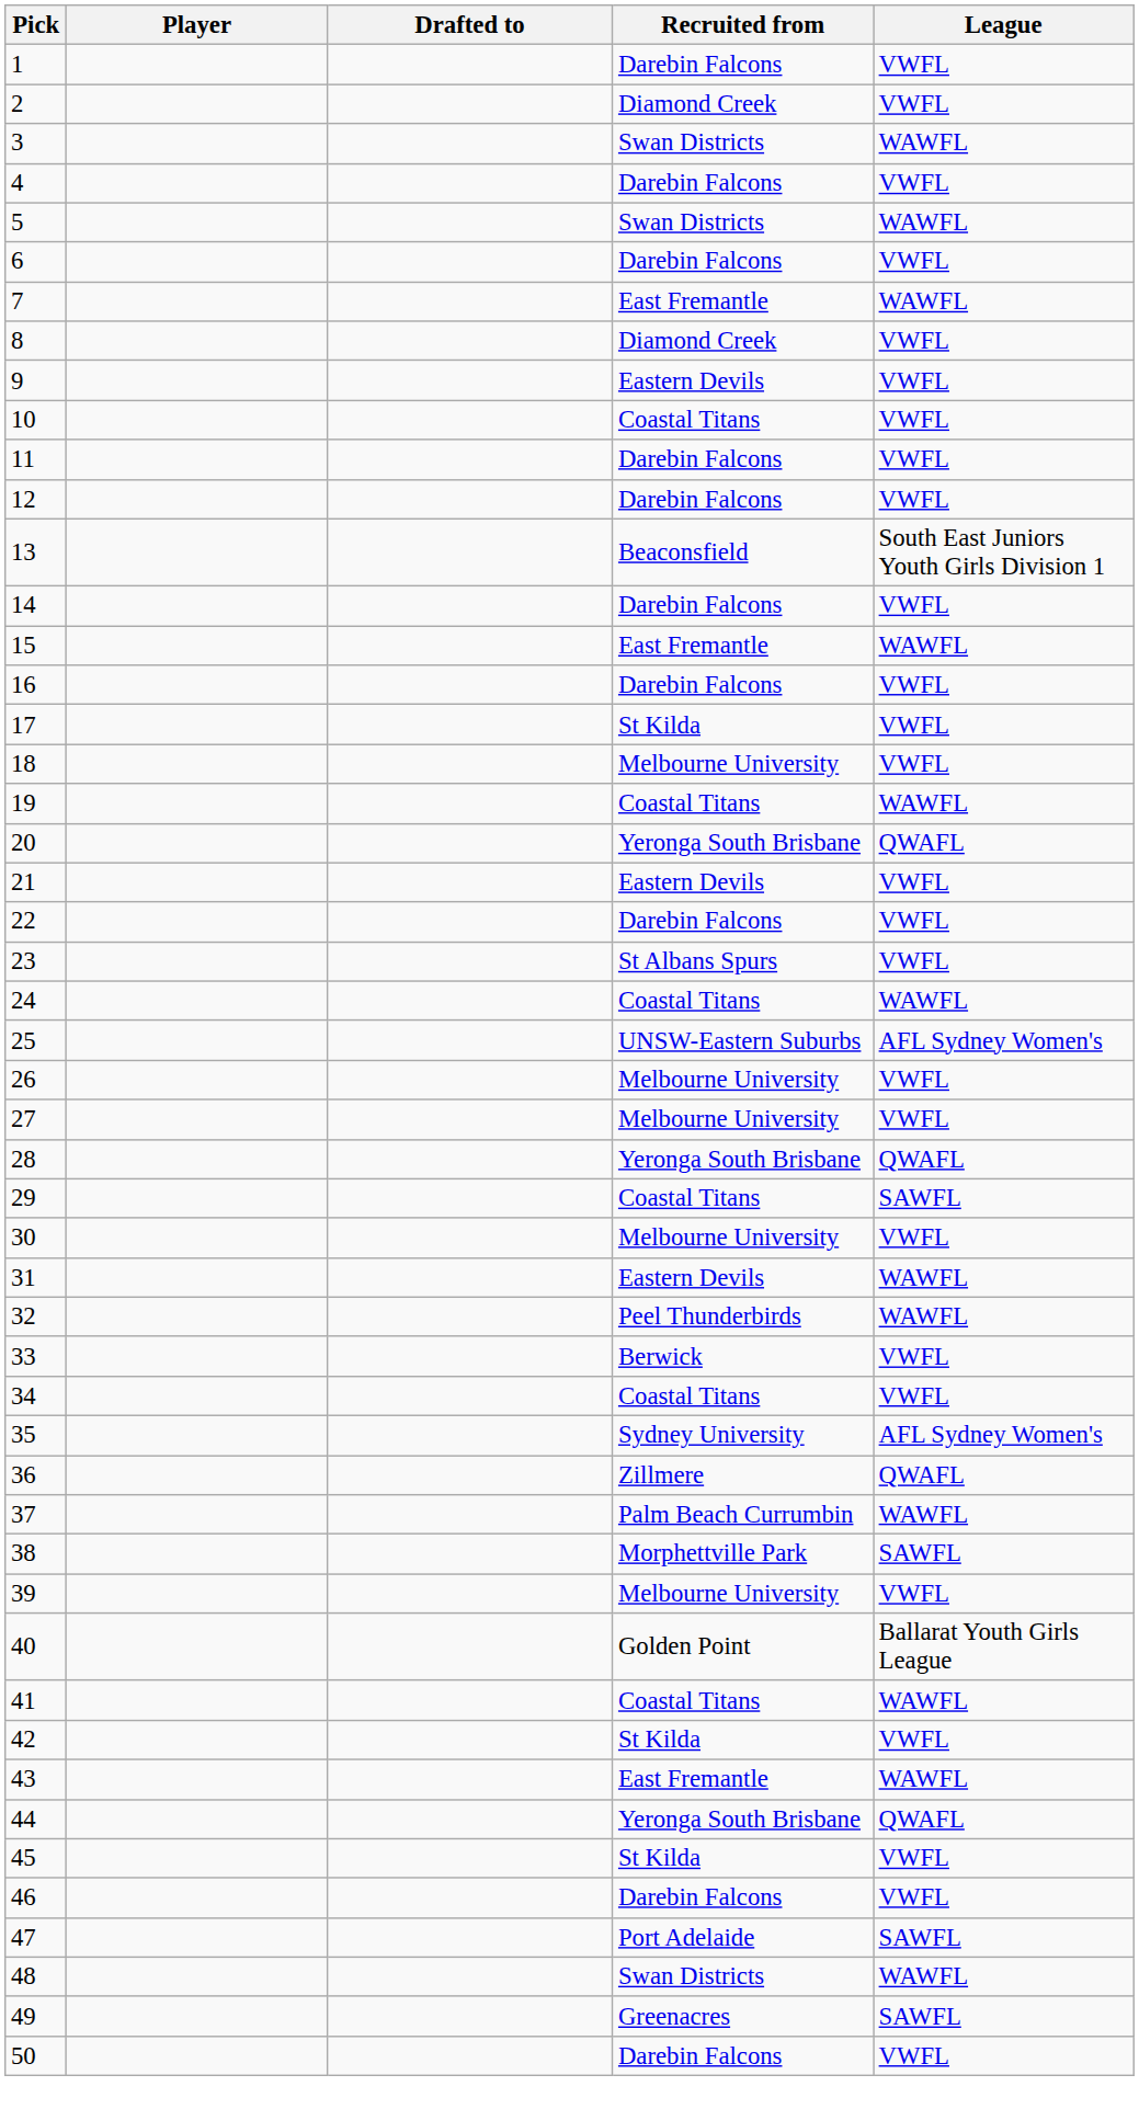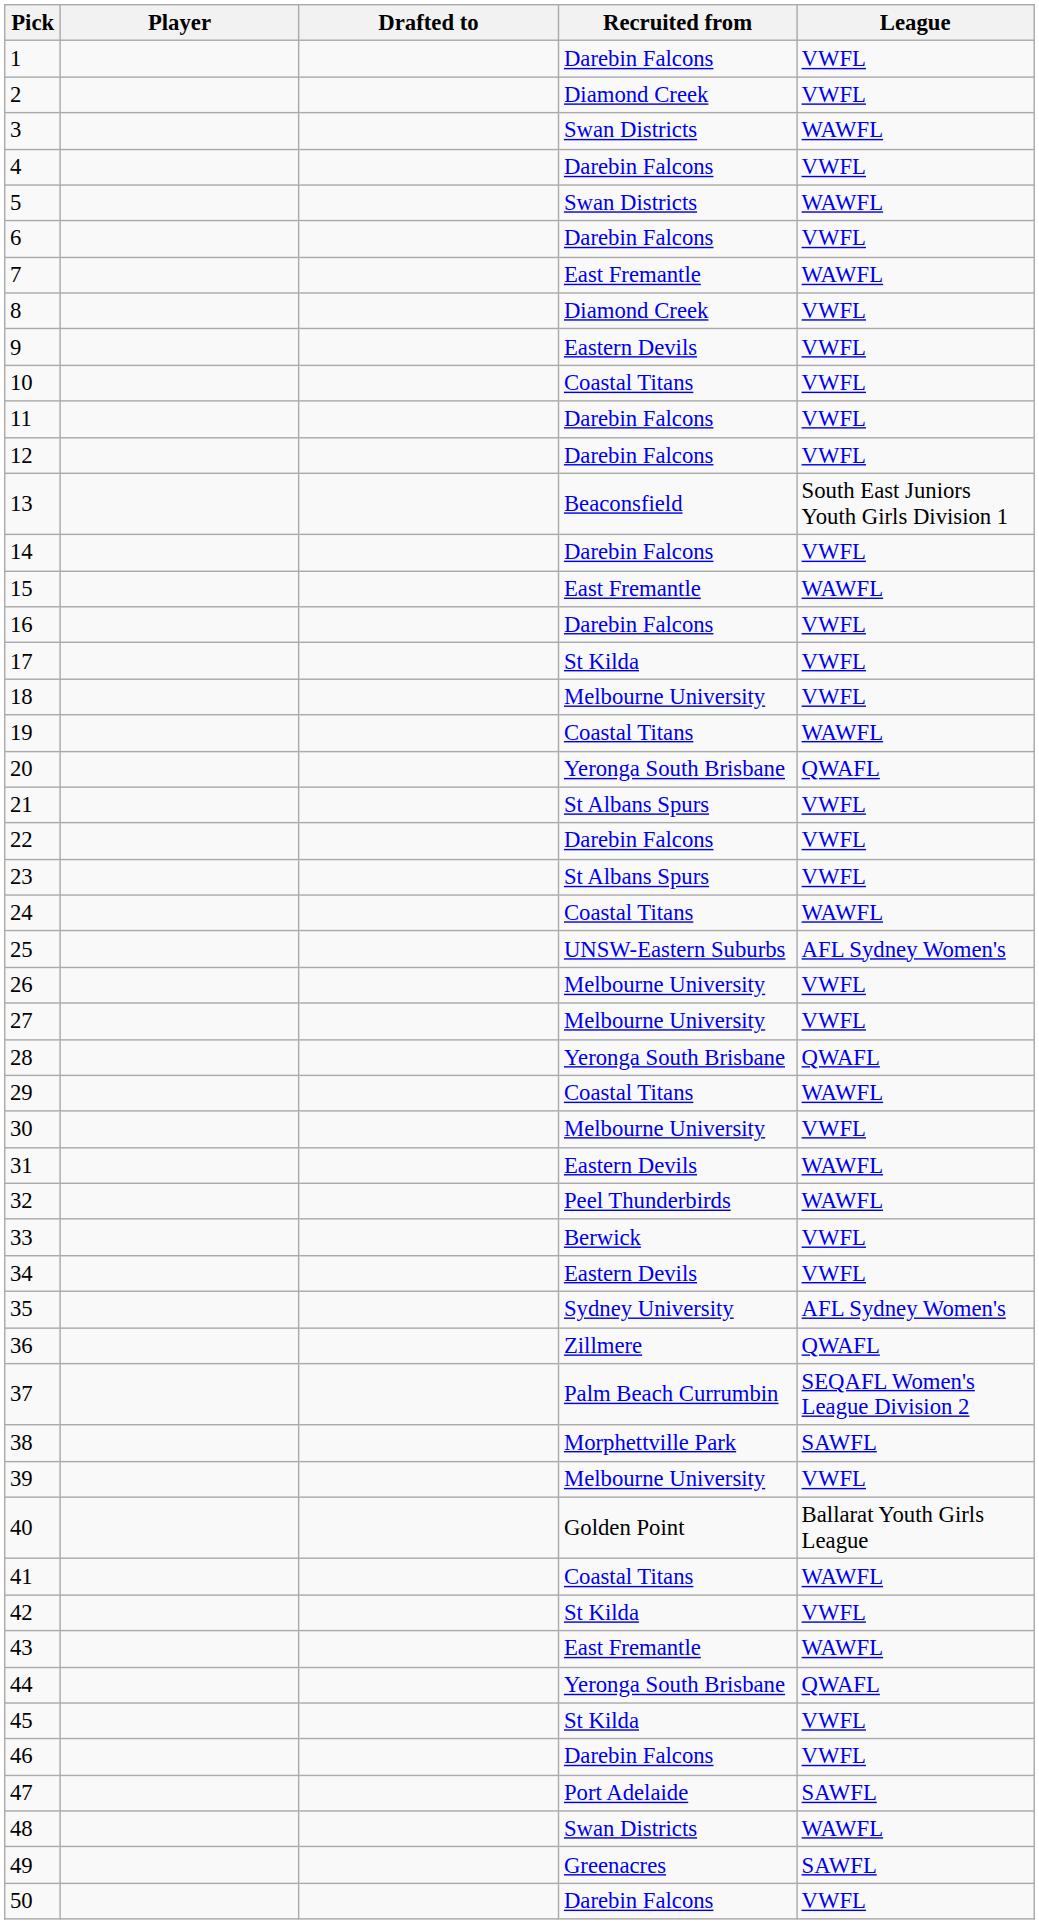 <table class="wikitable sortable">
 <tr>
 <th scope="col" style="width:2em">Pick</th>
 <th scope="col" style="width:10em">Player</th>
 <th scope="col" style="width:11em">Drafted to</th>
 <th scope="col" style="width:10em">Recruited from</th>
 <th scope="col" style="width:10em">League</th>
 </tr>
 <tr>
 <td>1</td>
 <td></td>
 <td></td>
 <td><a href='#'>Darebin Falcons</a></td>
 <td><a href='#'>VWFL</a></td>
 </tr>
 <tr>
 <td>2</td>
 <td></td>
 <td></td>
 <td><a href='#'>Diamond Creek</a></td>
 <td><a href='#'>VWFL</a></td>
 </tr>
 <tr>
 <td>3</td>
 <td></td>
 <td></td>
 <td><a href='#'>Swan Districts</a></td>
 <td><a href='#'>WAWFL</a></td>
 </tr>
 <tr>
 <td>4</td>
 <td></td>
 <td></td>
 <td><a href='#'>Darebin Falcons</a></td>
 <td><a href='#'>VWFL</a></td>
 </tr>
 <tr>
 <td>5</td>
 <td></td>
 <td></td>
 <td><a href='#'>Swan Districts</a></td>
 <td><a href='#'>WAWFL</a></td>
 </tr>
 <tr>
 <td>6</td>
 <td></td>
 <td></td>
 <td><a href='#'>Darebin Falcons</a></td>
 <td><a href='#'>VWFL</a></td>
 </tr>
 <tr>
 <td>7</td>
 <td></td>
 <td></td>
 <td><a href='#'>East Fremantle</a></td>
 <td><a href='#'>WAWFL</a></td>
 </tr>
 <tr>
 <td>8</td>
 <td></td>
 <td></td>
 <td><a href='#'>Diamond Creek</a></td>
 <td><a href='#'>VWFL</a></td>
 </tr>
 <tr>
 <td>9</td>
 <td></td>
 <td></td>
 <td><a href='#'>Eastern Devils</a></td>
 <td><a href='#'>VWFL</a></td>
 </tr>
 <tr>
 <td>10</td>
 <td></td>
 <td></td>
 <td><a href='#'>Coastal Titans</a></td>
 <td><a href='#'>VWFL</a></td>
 </tr>
 <tr>
 <td>11</td>
 <td></td>
 <td></td>
 <td><a href='#'>Darebin Falcons</a></td>
 <td><a href='#'>VWFL</a></td>
 </tr>
 <tr>
 <td>12</td>
 <td></td>
 <td></td>
 <td><a href='#'>Darebin Falcons</a></td>
 <td><a href='#'>VWFL</a></td>
 </tr>
 <tr>
 <td>13</td>
 <td></td>
 <td></td>
 <td><a href='#'>Beaconsfield</a></td>
 <td>South East Juniors Youth Girls Division 1</td>
 </tr>
 <tr>
 <td>14</td>
 <td></td>
 <td></td>
 <td><a href='#'>Darebin Falcons</a></td>
 <td><a href='#'>VWFL</a></td>
 </tr>
 <tr>
 <td>15</td>
 <td></td>
 <td></td>
 <td><a href='#'>East Fremantle</a></td>
 <td><a href='#'>WAWFL</a></td>
 </tr>
 <tr>
 <td>16</td>
 <td></td>
 <td></td>
 <td><a href='#'>Darebin Falcons</a></td>
 <td><a href='#'>VWFL</a></td>
 </tr>
 <tr>
 <td>17</td>
 <td></td>
 <td></td>
 <td><a href='#'>St Kilda</a></td>
 <td><a href='#'>VWFL</a></td>
 </tr>
 <tr>
 <td>18</td>
 <td></td>
 <td></td>
 <td><a href='#'>Melbourne University</a></td>
 <td><a href='#'>VWFL</a></td>
 </tr>
 <tr>
 <td>19</td>
 <td></td>
 <td></td>
 <td><a href='#'>Coastal Titans</a></td>
 <td><a href='#'>WAWFL</a></td>
 </tr>
 <tr>
 <td>20</td>
 <td></td>
 <td></td>
 <td><a href='#'>Yeronga South Brisbane</a></td>
 <td><a href='#'>QWAFL</a></td>
 </tr>
 <tr>
 <td>21</td>
 <td></td>
 <td></td>
-<td><a href='#'>Eastern Devils</a></td>
+<td><a href='#'>St Albans Spurs</a></td>
 <td><a href='#'>VWFL</a></td>
 </tr>
 <tr>
 <td>22</td>
 <td></td>
 <td></td>
 <td><a href='#'>Darebin Falcons</a></td>
 <td><a href='#'>VWFL</a></td>
 </tr>
 <tr>
 <td>23</td>
 <td></td>
 <td></td>
 <td><a href='#'>St Albans Spurs</a></td>
 <td><a href='#'>VWFL</a></td>
 </tr>
 <tr>
 <td>24</td>
 <td></td>
 <td></td>
 <td><a href='#'>Coastal Titans</a></td>
 <td><a href='#'>WAWFL</a></td>
 </tr>
 <tr>
 <td>25</td>
 <td></td>
 <td></td>
 <td><a href='#'>UNSW-Eastern Suburbs</a></td>
 <td><a href='#'>AFL Sydney Women's</a></td>
 </tr>
 <tr>
 <td>26</td>
 <td></td>
 <td></td>
 <td><a href='#'>Melbourne University</a></td>
 <td><a href='#'>VWFL</a></td>
 </tr>
 <tr>
 <td>27</td>
 <td></td>
 <td></td>
 <td><a href='#'>Melbourne University</a></td>
 <td><a href='#'>VWFL</a></td>
 </tr>
 <tr>
 <td>28</td>
 <td></td>
 <td></td>
 <td><a href='#'>Yeronga South Brisbane</a></td>
 <td><a href='#'>QWAFL</a></td>
 </tr>
 <tr>
 <td>29</td>
 <td></td>
 <td></td>
 <td><a href='#'>Coastal Titans</a></td>
-<td><a href='#'>SAWFL</a></td>
+<td><a href='#'>WAWFL</a></td>
 </tr>
 <tr>
 <td>30</td>
 <td></td>
 <td></td>
 <td><a href='#'>Melbourne University</a></td>
 <td><a href='#'>VWFL</a></td>
 </tr>
 <tr>
 <td>31</td>
 <td></td>
 <td></td>
 <td><a href='#'>Eastern Devils</a></td>
 <td><a href='#'>WAWFL</a></td>
 </tr>
 <tr>
 <td>32</td>
 <td></td>
 <td></td>
 <td><a href='#'>Peel Thunderbirds</a></td>
 <td><a href='#'>WAWFL</a></td>
 </tr>
 <tr>
 <td>33</td>
 <td></td>
 <td></td>
 <td><a href='#'>Berwick</a></td>
 <td><a href='#'>VWFL</a></td>
 </tr>
 <tr>
 <td>34</td>
 <td></td>
 <td></td>
-<td><a href='#'>Coastal Titans</a></td>
+<td><a href='#'>Eastern Devils</a></td>
 <td><a href='#'>VWFL</a></td>
 </tr>
 <tr>
 <td>35</td>
 <td></td>
 <td></td>
 <td><a href='#'>Sydney University</a></td>
 <td><a href='#'>AFL Sydney Women's</a></td>
 </tr>
 <tr>
 <td>36</td>
 <td></td>
 <td></td>
 <td><a href='#'>Zillmere</a></td>
 <td><a href='#'>QWAFL</a></td>
 </tr>
 <tr>
 <td>37</td>
 <td></td>
 <td></td>
 <td><a href='#'>Palm Beach Currumbin</a></td>
-<td><a href='#'>WAWFL</a></td>
+<td><a href='#'>SEQAFL Women's League Division 2</a></td>
 </tr>
 <tr>
 <td>38</td>
 <td></td>
 <td></td>
 <td><a href='#'>Morphettville Park</a></td>
 <td><a href='#'>SAWFL</a></td>
 </tr>
 <tr>
 <td>39</td>
 <td></td>
 <td></td>
 <td><a href='#'>Melbourne University</a></td>
 <td><a href='#'>VWFL</a></td>
 </tr>
 <tr>
 <td>40</td>
 <td></td>
 <td></td>
 <td>Golden Point</td>
 <td>Ballarat Youth Girls League</td>
 </tr>
 <tr>
 <td>41</td>
 <td></td>
 <td></td>
 <td><a href='#'>Coastal Titans</a></td>
 <td><a href='#'>WAWFL</a></td>
 </tr>
 <tr>
 <td>42</td>
 <td></td>
 <td></td>
 <td><a href='#'>St Kilda</a></td>
 <td><a href='#'>VWFL</a></td>
 </tr>
 <tr>
 <td>43</td>
 <td></td>
 <td></td>
 <td><a href='#'>East Fremantle</a></td>
 <td><a href='#'>WAWFL</a></td>
 </tr>
 <tr>
 <td>44</td>
 <td></td>
 <td></td>
 <td><a href='#'>Yeronga South Brisbane</a></td>
 <td><a href='#'>QWAFL</a></td>
 </tr>
 <tr>
 <td>45</td>
 <td></td>
 <td></td>
 <td><a href='#'>St Kilda</a></td>
 <td><a href='#'>VWFL</a></td>
 </tr>
 <tr>
 <td>46</td>
 <td></td>
 <td></td>
 <td><a href='#'>Darebin Falcons</a></td>
 <td><a href='#'>VWFL</a></td>
 </tr>
 <tr>
 <td>47</td>
 <td></td>
 <td></td>
 <td><a href='#'>Port Adelaide</a></td>
 <td><a href='#'>SAWFL</a></td>
 </tr>
 <tr>
 <td>48</td>
 <td></td>
 <td></td>
 <td><a href='#'>Swan Districts</a></td>
 <td><a href='#'>WAWFL</a></td>
 </tr>
 <tr>
 <td>49</td>
 <td></td>
 <td></td>
 <td><a href='#'>Greenacres</a></td>
 <td><a href='#'>SAWFL</a></td>
 </tr>
 <tr>
 <td>50</td>
 <td></td>
 <td></td>
 <td><a href='#'>Darebin Falcons</a></td>
 <td><a href='#'>VWFL</a></td>
 </tr>
 </table>
